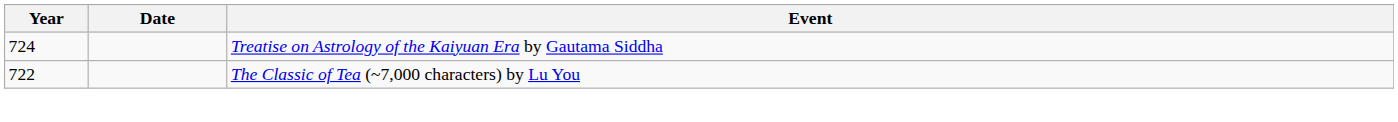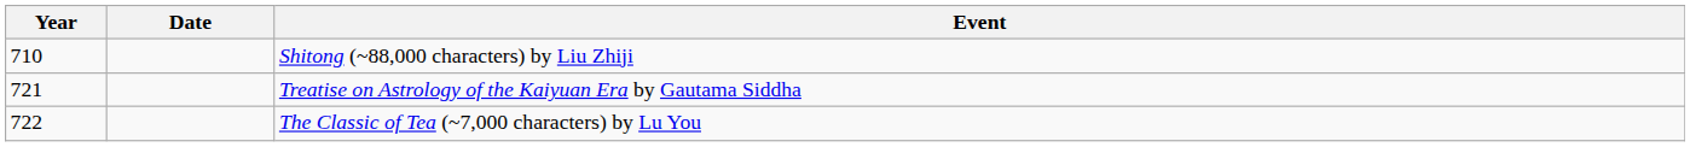 <table class="wikitable" style="width:100%;">
 <tr>
 <th style="width:6%">Year</th>
 <th style="width:10%">Date</th>
 <th>Event</th>
 </tr>
 <tr>
-<td>724</td>
+<td>710</td>
+<td></td>
+<td><em><a href='#'>Shitong</a></em> (~88,000 characters) by <a href='#'>Liu Zhiji</a></td>
+</tr>
+<tr>
+<td>721</td>
 <td></td>
 <td><em><a href='#'>Treatise on Astrology of the Kaiyuan Era</a></em> by <a href='#'>Gautama Siddha</a></td>
 </tr>
 <tr>
 <td>722</td>
 <td></td>
 <td><em><a href='#'>The Classic of Tea</a></em> (~7,000 characters) by <a href='#'>Lu You</a></td>
 </tr>
 </table>
